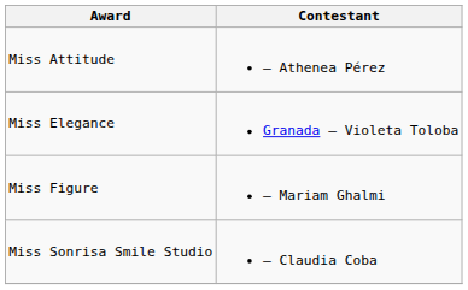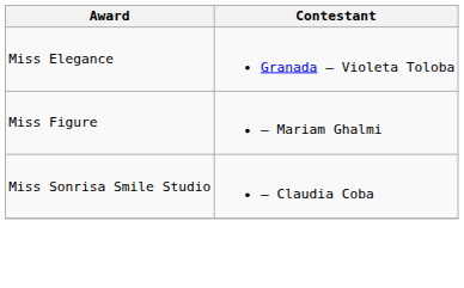 <table class="wikitable unsortable" style="font-size:95%;">
 <tr>
 <th>Award</th>
 <th>Contestant</th>
-</tr>
-<tr>
-<td>Miss Attitude</td>
-<td><br><ul><li> – Athenea Pérez</li></ul></td>
 </tr>
 <tr>
 <td>Miss Elegance</td>
 <td><br><ul><li> <a href='#'>Granada</a> – Violeta Toloba</li></ul></td>
 </tr>
 <tr>
 <td>Miss Figure</td>
 <td><br><ul><li> – Mariam Ghalmi</li></ul></td>
 </tr>
 <tr>
 <td>Miss Sonrisa Smile Studio</td>
 <td><br><ul><li> – Claudia Coba</li></ul></td>
 </tr>
 <tr>
 </tr>
 </table>
